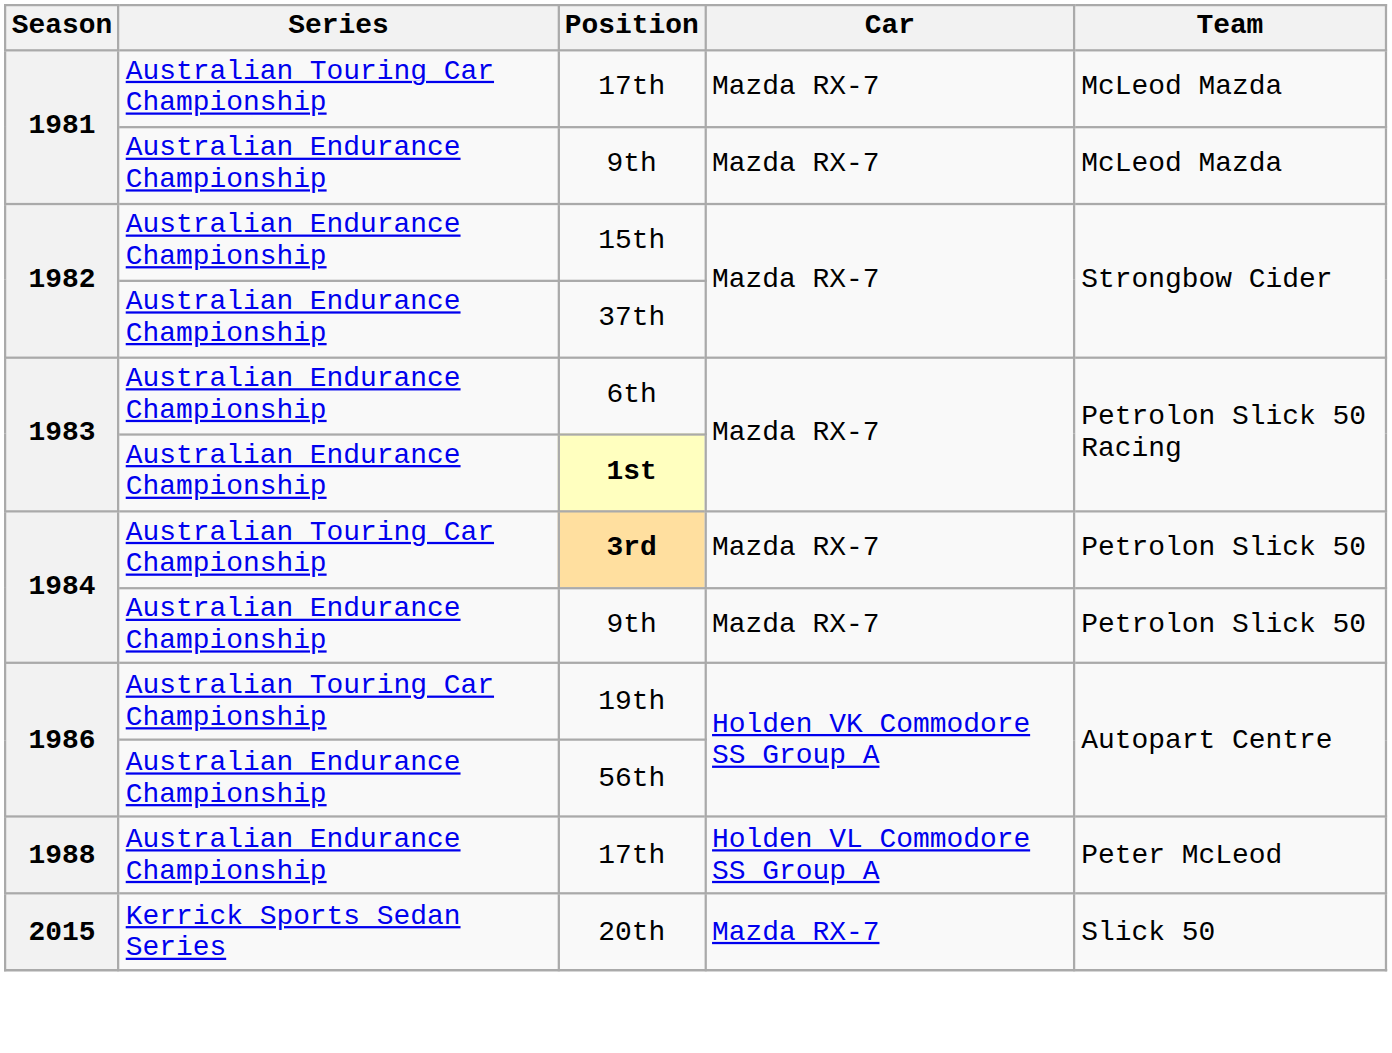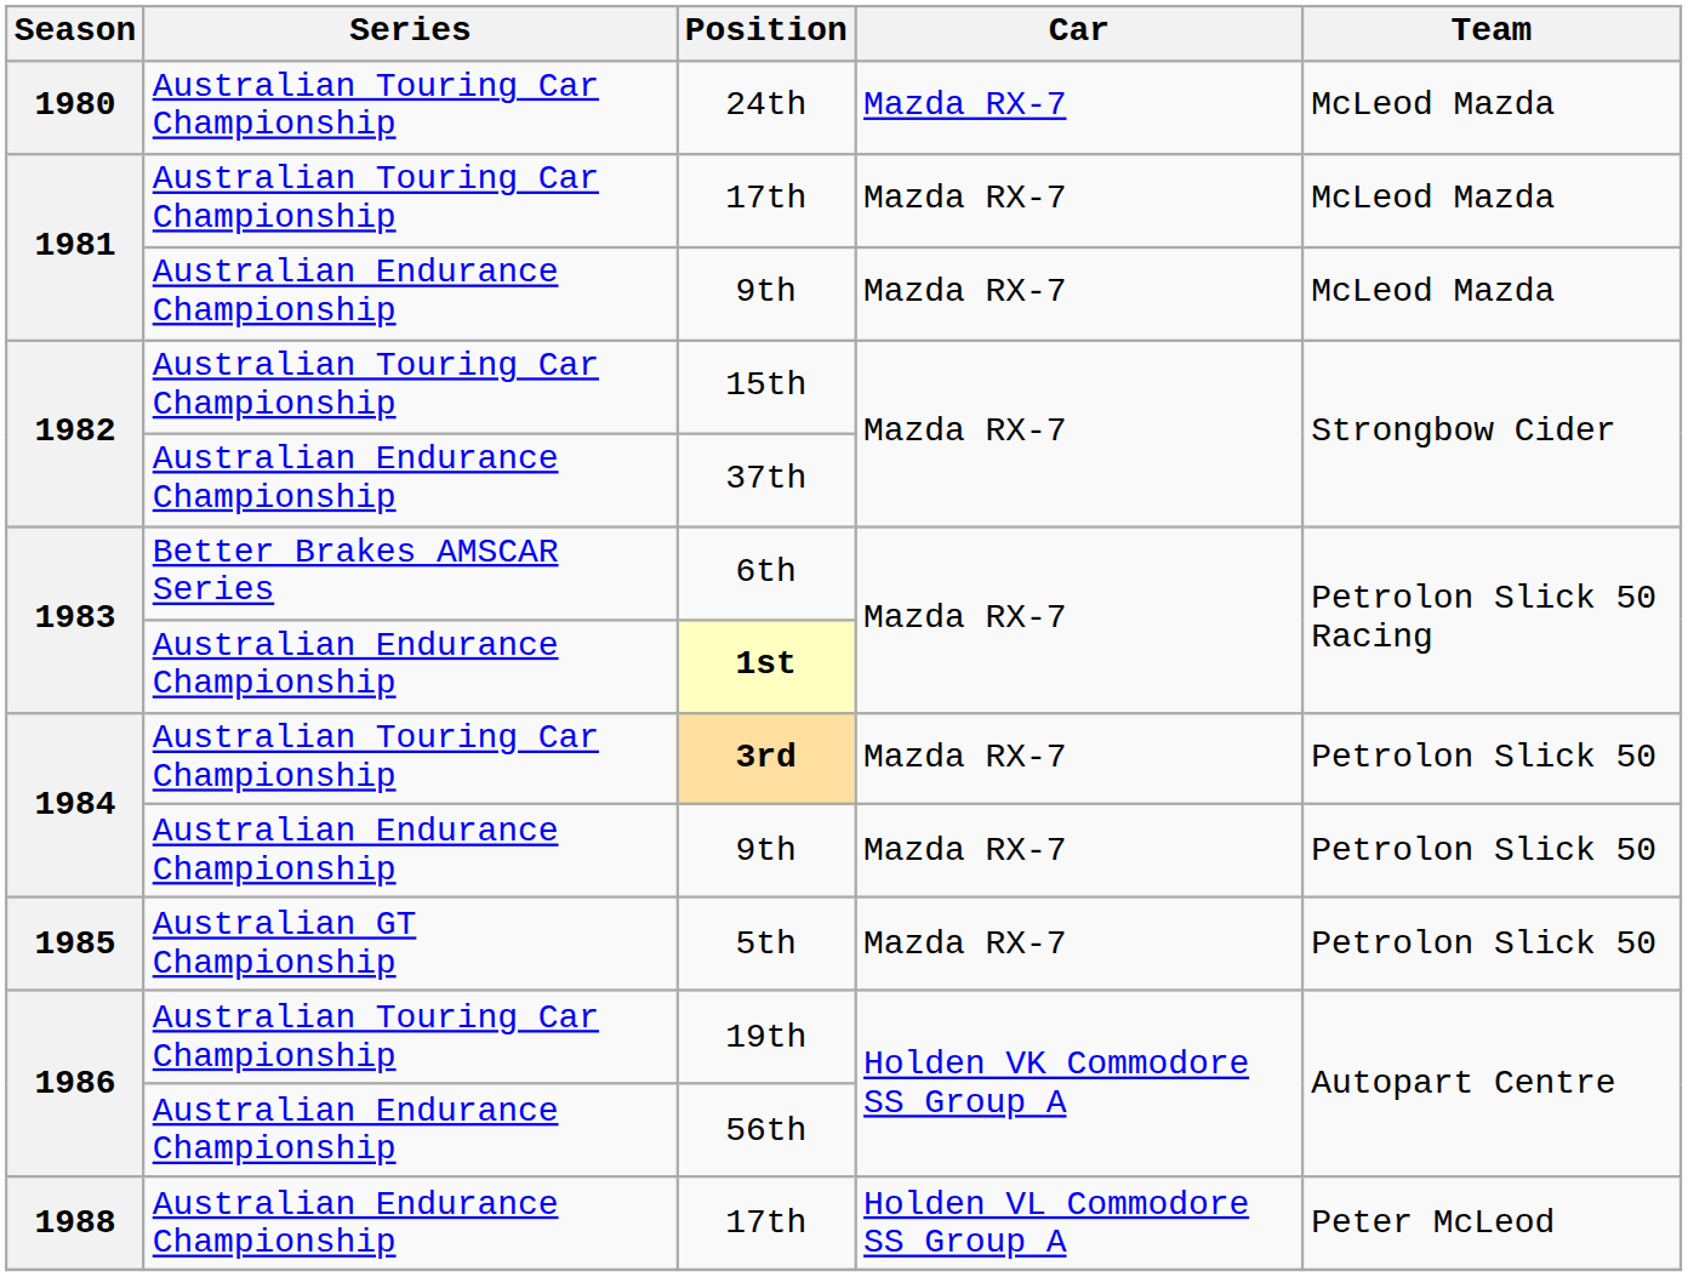 <table class="wikitable" style="font-size: 95%;">
 <tr>
 <th>Season</th>
 <th>Series</th>
 <th>Position</th>
 <th>Car</th>
 <th>Team</th>
+</tr>
+<tr>
+<th>1980</th>
+<td><a href='#'>Australian Touring Car Championship</a></td>
+<td align="center">24th</td>
+<td><a href='#'>Mazda RX-7</a></td>
+<td>McLeod Mazda</td>
 </tr>
 <tr>
 <th rowspan=2>1981</th>
 <td><a href='#'>Australian Touring Car Championship</a></td>
 <td align="center">17th</td>
 <td>Mazda RX-7</td>
 <td>McLeod Mazda</td>
 </tr>
 <tr>
 <td><a href='#'>Australian Endurance Championship</a></td>
 <td align="center">9th</td>
 <td>Mazda RX-7</td>
 <td>McLeod Mazda</td>
 </tr>
 <tr>
 <th rowspan=2>1982</th>
-<td><a href='#'>Australian Endurance Championship</a></td>
+<td><a href='#'>Australian Touring Car Championship</a></td>
 <td align="center">15th</td>
 <td rowspan=2>Mazda RX-7</td>
 <td rowspan=2>Strongbow Cider</td>
 </tr>
 <tr>
 <td><a href='#'>Australian Endurance Championship</a></td>
 <td align="center">37th</td>
 </tr>
 <tr>
 <th rowspan=2>1983</th>
-<td><a href='#'>Australian Endurance Championship</a></td>
+<td><a href='#'>Better Brakes AMSCAR Series</a></td>
 <td align="center">6th</td>
 <td rowspan=2>Mazda RX-7</td>
 <td rowspan=2>Petrolon Slick 50 Racing</td>
 </tr>
 <tr>
 <td><a href='#'>Australian Endurance Championship</a></td>
 <td align="center" style="background:#ffffbf;"><strong>1st</strong></td>
 </tr>
 <tr>
 <th rowspan=2>1984</th>
 <td><a href='#'>Australian Touring Car Championship</a></td>
 <td align="center" style="background:#ffdf9f;"><strong>3rd</strong></td>
 <td>Mazda RX-7</td>
 <td>Petrolon Slick 50</td>
 </tr>
 <tr>
 <td><a href='#'>Australian Endurance Championship</a></td>
 <td align="center">9th</td>
 <td>Mazda RX-7</td>
 <td>Petrolon Slick 50</td>
 </tr>
 <tr>
+<th>1985</th>
+<td><a href='#'>Australian GT Championship</a></td>
+<td align="center">5th</td>
+<td>Mazda RX-7</td>
+<td>Petrolon Slick 50</td>
+</tr>
+<tr>
 <th rowspan=2>1986</th>
 <td><a href='#'>Australian Touring Car Championship</a></td>
 <td align="center">19th</td>
 <td rowspan=2><a href='#'>Holden VK Commodore SS Group A</a></td>
 <td rowspan=2>Autopart Centre</td>
 </tr>
 <tr>
 <td><a href='#'>Australian Endurance Championship</a></td>
 <td align="center">56th</td>
 </tr>
 <tr>
 <th>1988</th>
 <td><a href='#'>Australian Endurance Championship</a></td>
 <td align="center">17th</td>
 <td><a href='#'>Holden VL Commodore SS Group A</a></td>
 <td>Peter McLeod</td>
 </tr>
 <tr>
-<th>2015</th>
-<td><a href='#'>Kerrick Sports Sedan Series</a></td>
-<td align="center">20th</td>
-<td><a href='#'>Mazda RX-7</a></td>
-<td>Slick 50</td>
-</tr>
-<tr>
 </tr>
 </table>
